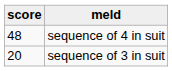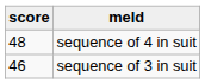 <table class="wikitable" align="left" style="margin-right:0.5em">
 <tr>
 <th style="background:#efefef;"><strong>score</strong></th>
 <th style="background:#efefef;"><strong>meld</strong></th>
 </tr>
 <tr>
 <td>48</td>
 <td>sequence of 4 in suit</td>
 </tr>
 <tr>
-<td>20</td>
+<td>46</td>
 <td>sequence of 3 in suit</td>
 </tr>
 </table>
